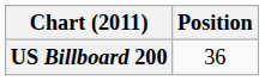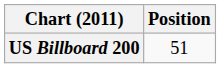 <table class="wikitable plainrowheaders">
 <tr>
 <th scope="col">Chart (2011)</th>
 <th scope="col">Position</th>
 </tr>
 <tr>
 <th scope="row">US <em>Billboard</em> 200</th>
-<td style="text-align:center;">36</td>
+<td style="text-align:center;">51</td>
 </tr>
 </table>
